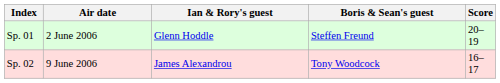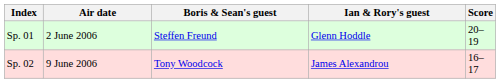 <table class="wikitable" style="width:745px;">
 <tr>
 <th style="width:8%;">Index</th>
 <th style="width:22%;">Air date</th>
+<th style="width:32%;">Boris & Sean's guest</th>
 <th style="width:32%;">Ian & Rory's guest</th>
-<th style="width:32%;">Boris & Sean's guest</th>
 <th style="width:7%;">Score</th>
 </tr>
 <tr style="background:#dfd;">
 <td>Sp. 01</td>
 <td>2 June 2006 </td>
+<td><a href='#'>Steffen Freund</a></td>
 <td><a href='#'>Glenn Hoddle</a></td>
-<td><a href='#'>Steffen Freund</a></td>
 <td>20–19</td>
 </tr>
 <tr style="background:#fdd;">
 <td>Sp. 02</td>
 <td>9 June 2006 </td>
+<td><a href='#'>Tony Woodcock</a></td>
 <td><a href='#'>James Alexandrou</a></td>
-<td><a href='#'>Tony Woodcock</a></td>
 <td>16–17</td>
 </tr>
 </table>
